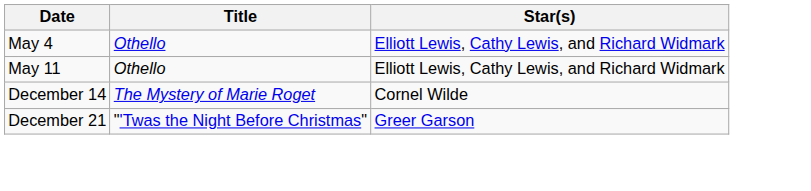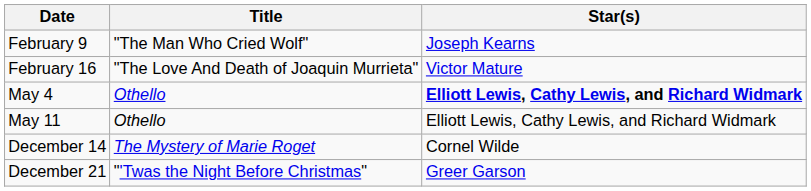 <table class="wikitable">
 <tr>
 <th>Date</th>
 <th>Title</th>
 <th>Star(s)</th>
 </tr>
 <tr>
+<td>February 9</td>
+<td>"The Man Who Cried Wolf"</td>
+<td><a href='#'>Joseph Kearns</a></td>
+</tr>
+<tr>
+<td>February 16</td>
+<td>"The Love And Death of Joaquin Murrieta"</td>
+<td><a href='#'>Victor Mature</a></td>
+</tr>
+<tr>
 <td>May 4</td>
 <td><em><a href='#'>Othello</a></em></td>
-<td><a href='#'>Elliott Lewis</a>, <a href='#'>Cathy Lewis</a>, and <a href='#'>Richard Widmark</a></td>
+<td><strong><a href='#'>Elliott Lewis</a>, <a href='#'>Cathy Lewis</a>, and <a href='#'>Richard Widmark</a></strong></td>
 </tr>
 <tr>
 <td>May 11</td>
 <td><em>Othello</em></td>
 <td>Elliott Lewis, Cathy Lewis, and Richard Widmark</td>
 </tr>
 <tr>
 <td>December 14</td>
 <td><em><a href='#'>The Mystery of Marie Roget</a></em></td>
 <td>Cornel Wilde</td>
 </tr>
 <tr>
 <td>December 21</td>
 <td>"<a href='#'>'Twas the Night Before Christmas</a>"</td>
 <td><a href='#'>Greer Garson</a></td>
 </tr>
 </table>
